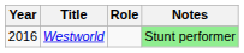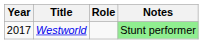 <table class="wikitable sortable">
 <tr>
 <th>Year</th>
 <th>Title</th>
 <th>Role</th>
 <th>Notes</th>
 </tr>
 <tr>
-<td>2016</td>
+<td>2017</td>
 <td><em><a href='#'>Westworld</a></em></td>
 <td></td>
 <td style="background: lightgreen;">Stunt performer</td>
 </tr>
 </table>
